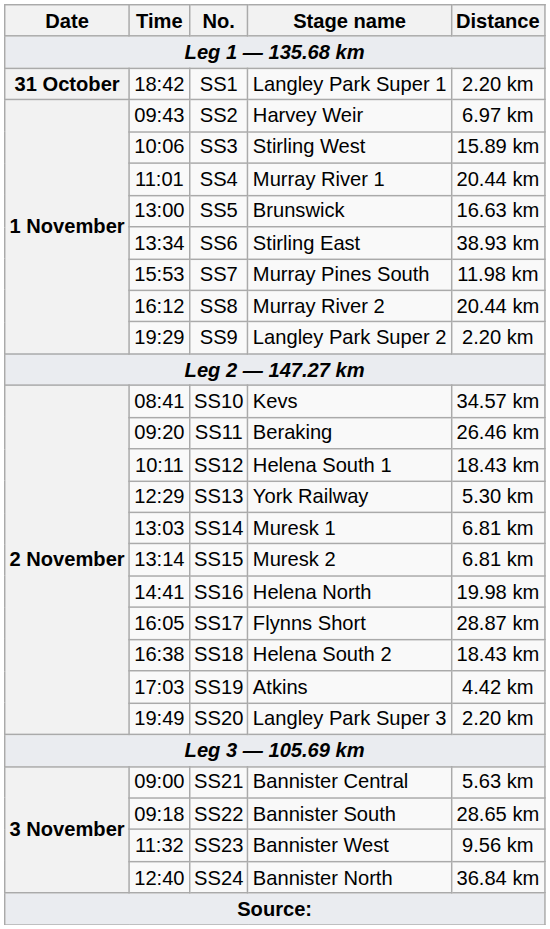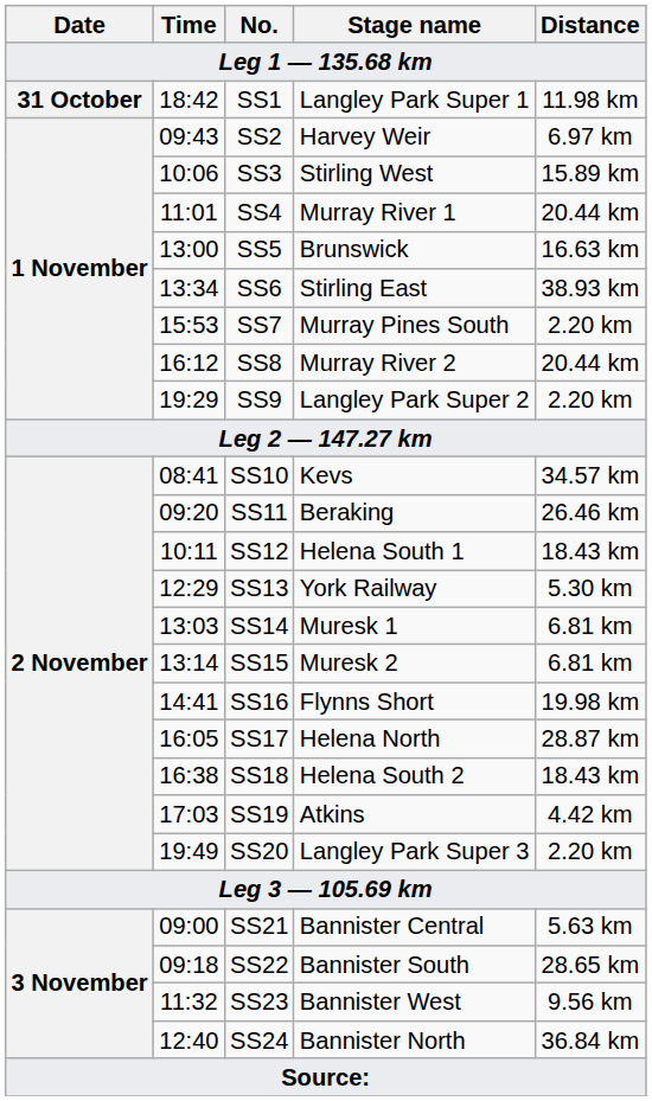 <table class="wikitable" style="font-size: 85%;">
 <tr>
 <th>Date</th>
 <th>Time</th>
 <th>No.</th>
 <th>Stage name</th>
 <th>Distance</th>
 </tr>
 <tr>
 <td style="background-color:#EAECF0; text-align:center" colspan="5"><strong><em>Leg 1 — 135.68 km</em></strong></td>
 </tr>
 <tr>
 <th rowspan="1">31 October</th>
 <td align="center">18:42</td>
 <td align="center">SS1</td>
 <td>Langley Park Super 1</td>
-<td align="center">2.20 km</td>
+<td align="center">11.98 km</td>
 </tr>
 <tr>
 <th rowspan="8">1 November</th>
 <td align="center">09:43</td>
 <td align="center">SS2</td>
 <td>Harvey Weir</td>
 <td align="center">6.97 km</td>
 </tr>
 <tr>
 <td align="center">10:06</td>
 <td align="center">SS3</td>
 <td>Stirling West</td>
 <td align="center">15.89 km</td>
 </tr>
 <tr>
 <td align="center">11:01</td>
 <td align="center">SS4</td>
 <td>Murray River 1</td>
 <td align="center">20.44 km</td>
 </tr>
 <tr>
 <td align="center">13:00</td>
 <td align="center">SS5</td>
 <td>Brunswick</td>
 <td align="center">16.63 km</td>
 </tr>
 <tr>
 <td align="center">13:34</td>
 <td align="center">SS6</td>
 <td>Stirling East</td>
 <td align="center">38.93 km</td>
 </tr>
 <tr>
 <td align="center">15:53</td>
 <td align="center">SS7</td>
 <td>Murray Pines South</td>
-<td align="center">11.98 km</td>
+<td align="center">2.20 km</td>
 </tr>
 <tr>
 <td align="center">16:12</td>
 <td align="center">SS8</td>
 <td>Murray River 2</td>
 <td align="center">20.44 km</td>
 </tr>
 <tr>
 <td align="center">19:29</td>
 <td align="center">SS9</td>
 <td>Langley Park Super 2</td>
 <td align="center">2.20 km</td>
 </tr>
 <tr>
 <td style="background-color:#EAECF0; text-align:center" colspan="5"><strong><em>Leg 2 — 147.27 km</em></strong></td>
 </tr>
 <tr>
 <th rowspan="11">2 November</th>
 <td align="center">08:41</td>
 <td align="center">SS10</td>
 <td>Kevs</td>
 <td align="center">34.57 km</td>
 </tr>
 <tr>
 <td align="center">09:20</td>
 <td align="center">SS11</td>
 <td>Beraking</td>
 <td align="center">26.46 km</td>
 </tr>
 <tr>
 <td align="center">10:11</td>
 <td align="center">SS12</td>
 <td>Helena South 1</td>
 <td align="center">18.43 km</td>
 </tr>
 <tr>
 <td align="center">12:29</td>
 <td align="center">SS13</td>
 <td>York Railway</td>
 <td align="center">5.30 km</td>
 </tr>
 <tr>
 <td align="center">13:03</td>
 <td align="center">SS14</td>
 <td>Muresk 1</td>
 <td align="center">6.81 km</td>
 </tr>
 <tr>
 <td align="center">13:14</td>
 <td align="center">SS15</td>
 <td>Muresk 2</td>
 <td align="center">6.81 km</td>
 </tr>
 <tr>
 <td align="center">14:41</td>
 <td align="center">SS16</td>
-<td>Helena North</td>
+<td>Flynns Short</td>
 <td align="center">19.98 km</td>
 </tr>
 <tr>
 <td align="center">16:05</td>
 <td align="center">SS17</td>
-<td>Flynns Short</td>
+<td>Helena North</td>
 <td align="center">28.87 km</td>
 </tr>
 <tr>
 <td align="center">16:38</td>
 <td align="center">SS18</td>
 <td>Helena South 2</td>
 <td align="center">18.43 km</td>
 </tr>
 <tr>
 <td align="center">17:03</td>
 <td align="center">SS19</td>
 <td>Atkins</td>
 <td align="center">4.42 km</td>
 </tr>
 <tr>
 <td align="center">19:49</td>
 <td align="center">SS20</td>
 <td>Langley Park Super 3</td>
 <td align="center">2.20 km</td>
 </tr>
 <tr>
 <td style="background-color:#EAECF0; text-align:center" colspan="5"><strong><em>Leg 3 — 105.69 km</em></strong></td>
 </tr>
 <tr>
 <th rowspan="4">3 November</th>
 <td align="center">09:00</td>
 <td align="center">SS21</td>
 <td>Bannister Central</td>
 <td align="center">5.63 km</td>
 </tr>
 <tr>
 <td align="center">09:18</td>
 <td align="center">SS22</td>
 <td>Bannister South</td>
 <td align="center">28.65 km</td>
 </tr>
 <tr>
 <td align="center">11:32</td>
 <td align="center">SS23</td>
 <td>Bannister West</td>
 <td align="center">9.56 km</td>
 </tr>
 <tr>
 <td align="center">12:40</td>
 <td align="center">SS24</td>
 <td>Bannister North</td>
 <td align="center">36.84 km</td>
 </tr>
 <tr>
 <td style="background-color:#EAECF0; text-align:center" colspan="5"><strong>Source:</strong></td>
 </tr>
 <tr>
 </tr>
 </table>
